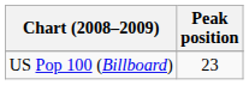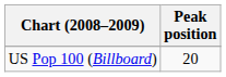 <table class="wikitable sortable">
 <tr>
 <th align="left">Chart (2008–2009)</th>
 <th style="text-align:center;">Peak<br>position</th>
 </tr>
 <tr>
 </tr>
 <tr>
 </tr>
 <tr>
 <td align="left">US <a href='#'>Pop 100</a> (<a href='#'><em>Billboard</em></a>)</td>
-<td style="text-align:center;">23</td>
+<td style="text-align:center;">20</td>
 </tr>
 </table>
